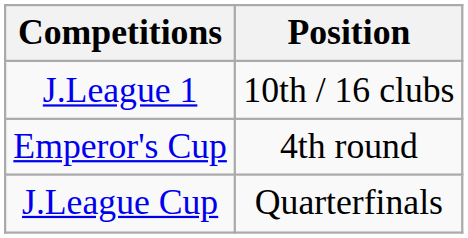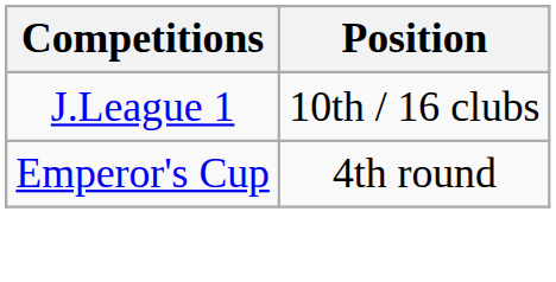 <table class="wikitable" style="text-align:center;">
 <tr>
 <th>Competitions</th>
 <th>Position</th>
 </tr>
 <tr>
 <td><a href='#'>J.League 1</a></td>
 <td>10th / 16 clubs</td>
 </tr>
 <tr>
 <td><a href='#'>Emperor's Cup</a></td>
 <td>4th round</td>
 </tr>
-<tr>
-<td><a href='#'>J.League Cup</a></td>
-<td>Quarterfinals</td>
-</tr>
 </table>
